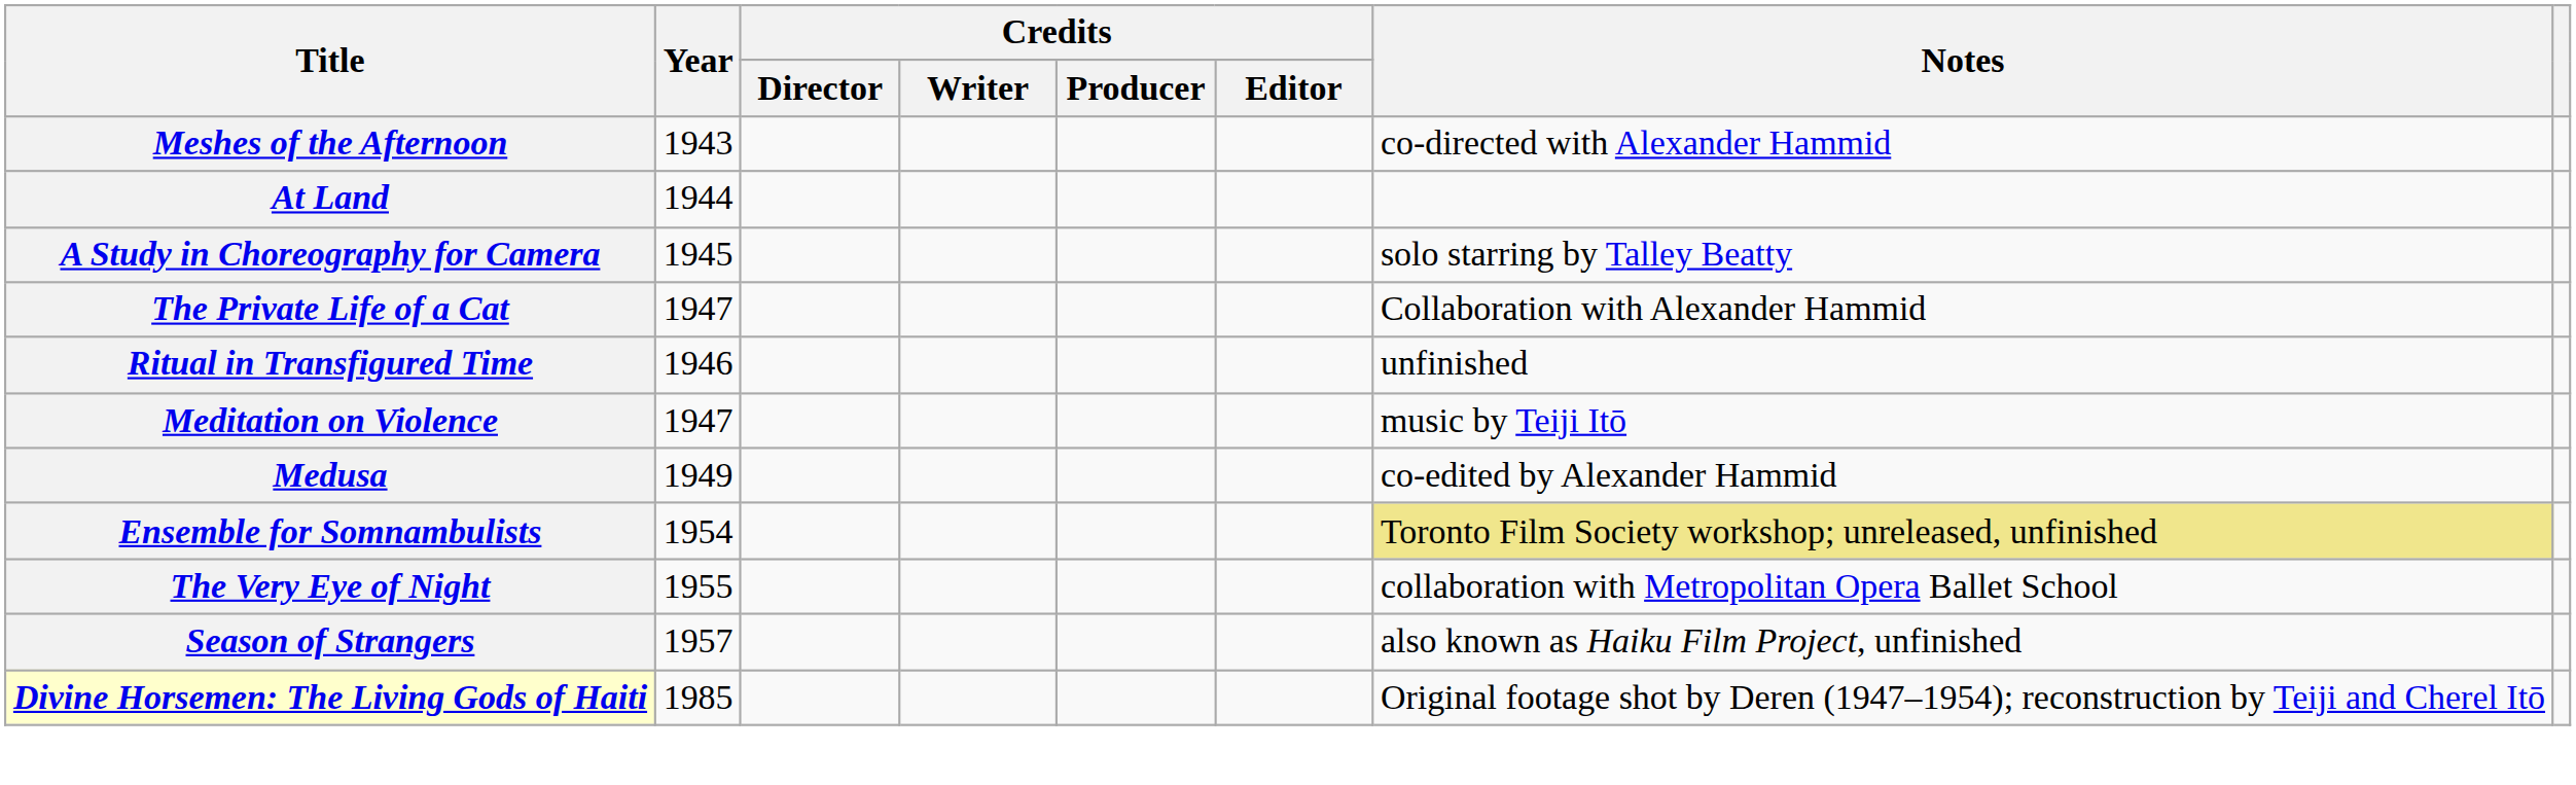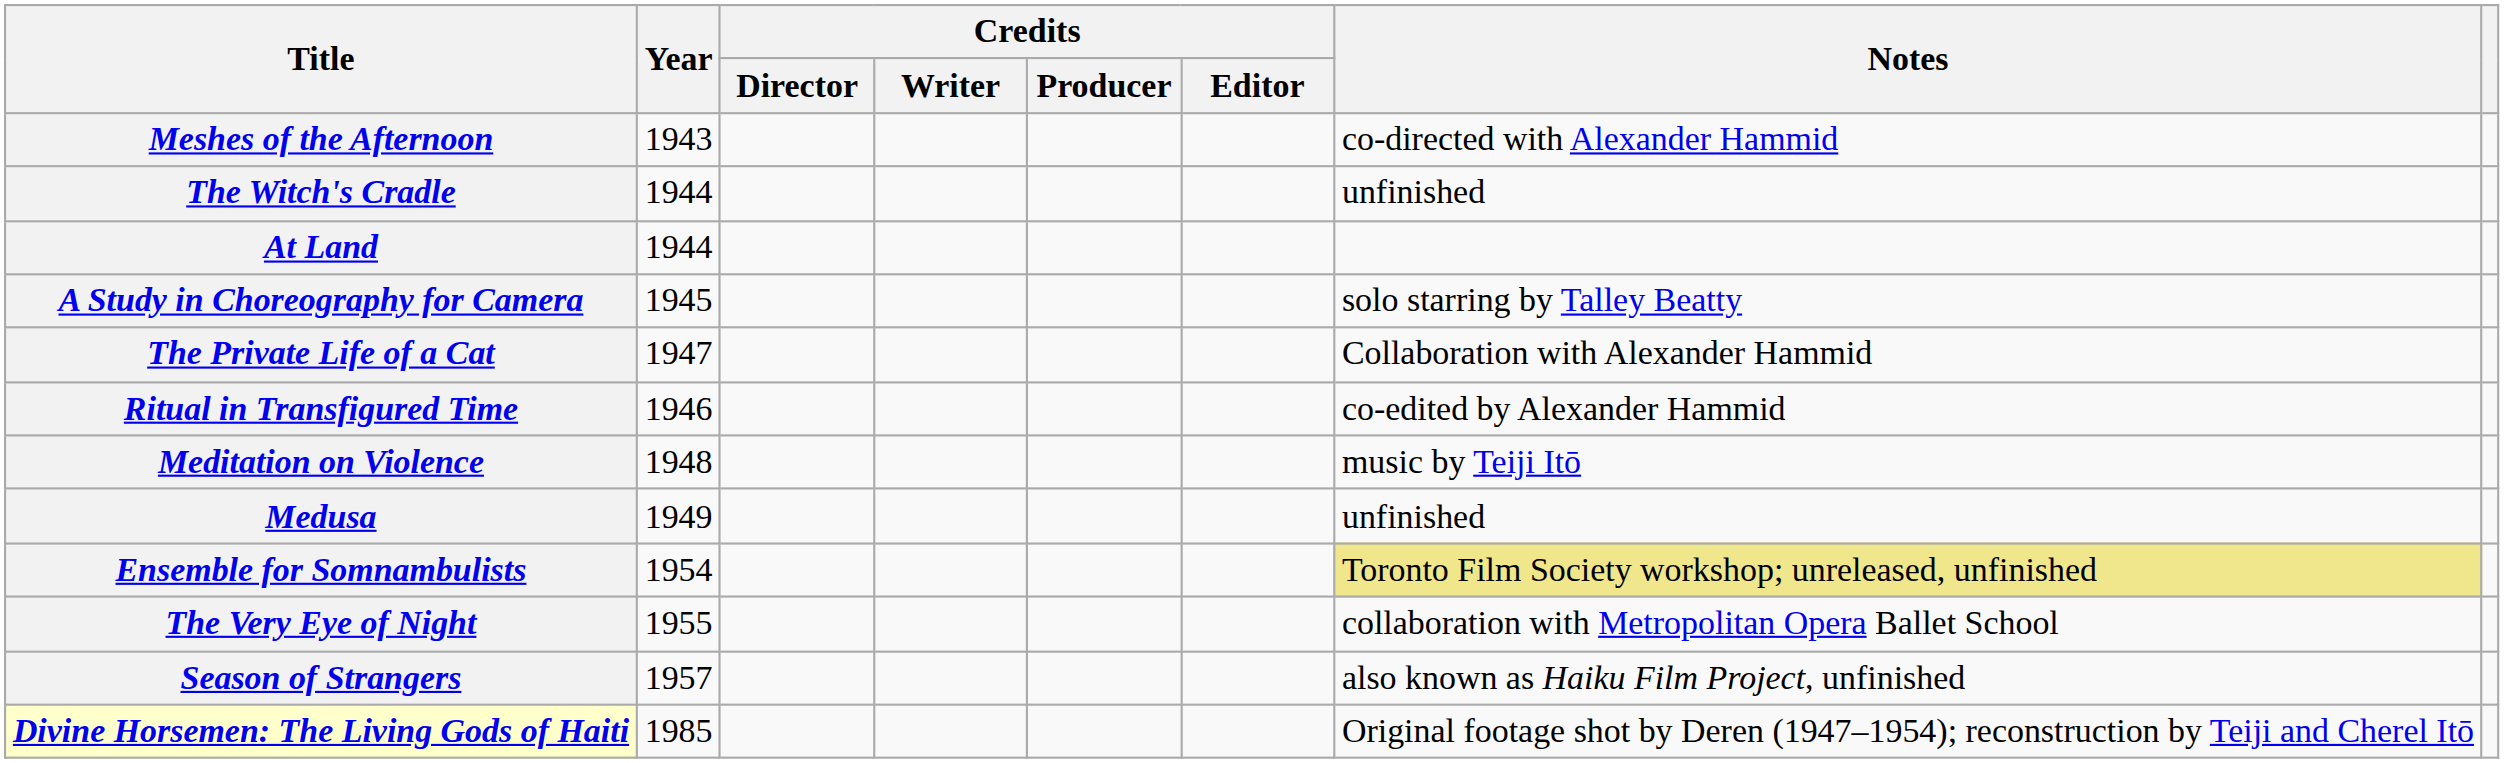 <table class="wikitable plainrowheaders">
 <tr>
 <th rowspan="2" scope="col">Title</th>
 <th rowspan="2" scope="col">Year</th>
 <th colspan="4" scope="col">Credits</th>
 <th rowspan="2" scope="col" class="unsortable">Notes</th>
 <th rowspan="2" scope="col" class="unsortable"></th>
 </tr>
 <tr>
 <th width=65>Director</th>
 <th width=65>Writer</th>
 <th width=65>Producer</th>
 <th width=65>Editor</th>
 </tr>
 <tr>
 <th scope="row"><em><a href='#'>Meshes of the Afternoon</a></em></th>
 <td>1943</td>
 <td></td>
 <td></td>
 <td></td>
 <td></td>
 <td>co-directed with <a href='#'>Alexander Hammid</a></td>
+<td style="text-align:center;"></td>
+</tr>
+<tr>
+<th scope="row"><em><a href='#'>The Witch's Cradle</a></em></th>
+<td>1944</td>
+<td></td>
+<td></td>
+<td></td>
+<td></td>
+<td>unfinished</td>
 <td style="text-align:center;"></td>
 </tr>
 <tr>
 <th scope="row"><em><a href='#'>At Land</a></em></th>
 <td>1944</td>
 <td></td>
 <td></td>
 <td></td>
 <td></td>
 <td></td>
 <td style="text-align:center;"></td>
 </tr>
 <tr>
 <th scope="row"><em><a href='#'>A Study in Choreography for Camera</a></em></th>
 <td>1945</td>
 <td></td>
 <td></td>
 <td></td>
 <td></td>
 <td>solo starring by <a href='#'>Talley Beatty</a></td>
 <td style="text-align:center;"></td>
 </tr>
 <tr>
 <th scope="row"><em><a href='#'>The Private Life of a Cat</a></em></th>
 <td>1947</td>
 <td></td>
 <td></td>
 <td></td>
 <td></td>
 <td>Collaboration with Alexander Hammid</td>
 <td style="text-align:center;"></td>
 </tr>
 <tr>
 <th scope="row"><em><a href='#'>Ritual in Transfigured Time</a></em></th>
 <td>1946</td>
 <td></td>
 <td></td>
 <td></td>
 <td></td>
-<td>unfinished</td>
+<td>co-edited by Alexander Hammid</td>
 <td style="text-align:center;"></td>
 </tr>
 <tr>
 <th scope="row"><em><a href='#'>Meditation on Violence</a></em></th>
-<td>1947</td>
+<td>1948</td>
 <td></td>
 <td></td>
 <td></td>
 <td></td>
 <td>music by <a href='#'>Teiji Itō</a></td>
 <td style="text-align:center;"></td>
 </tr>
 <tr>
 <th scope="row"><em><a href='#'>Medusa</a></em></th>
 <td>1949</td>
 <td></td>
 <td></td>
 <td></td>
 <td></td>
-<td>co-edited by Alexander Hammid</td>
+<td>unfinished</td>
 <td style="text-align:center;"></td>
 </tr>
 <tr>
 <th scope="row"><em><a href='#'>Ensemble for Somnambulists</a></em></th>
 <td>1954</td>
 <td></td>
 <td></td>
 <td></td>
 <td></td>
 <td style="background: khaki;">Toronto Film Society workshop; unreleased, unfinished</td>
 <td style="text-align:center;"></td>
 </tr>
 <tr>
 <th scope="row"><em><a href='#'>The Very Eye of Night</a></em></th>
 <td>1955</td>
 <td></td>
 <td></td>
 <td></td>
 <td></td>
 <td>collaboration with <a href='#'>Metropolitan Opera</a> Ballet School</td>
 <td style="text-align:center;"></td>
 </tr>
 <tr>
 <th scope="row"><em><a href='#'>Season of Strangers</a></em></th>
 <td>1957</td>
 <td></td>
 <td></td>
 <td></td>
 <td></td>
 <td>also known as <em>Haiku Film Project</em>, unfinished</td>
 <td style="text-align:center;"></td>
 </tr>
 <tr>
 <th scope="row" style="background:#FFFFCC;"><em><a href='#'>Divine Horsemen: The Living Gods of Haiti</a></em></th>
 <td>1985</td>
 <td></td>
 <td></td>
 <td></td>
 <td></td>
 <td>Original footage shot by Deren (1947–1954); reconstruction by <a href='#'>Teiji and Cherel Itō</a></td>
 <td style="text-align:center;"></td>
 </tr>
 </table>
